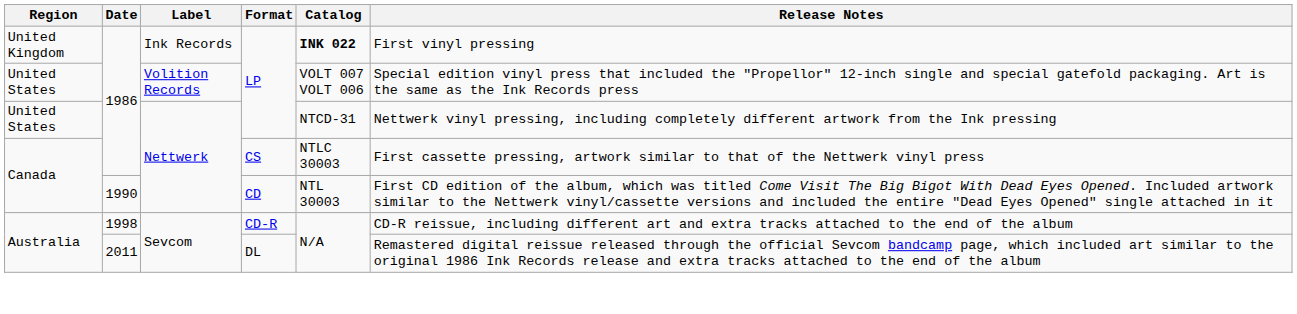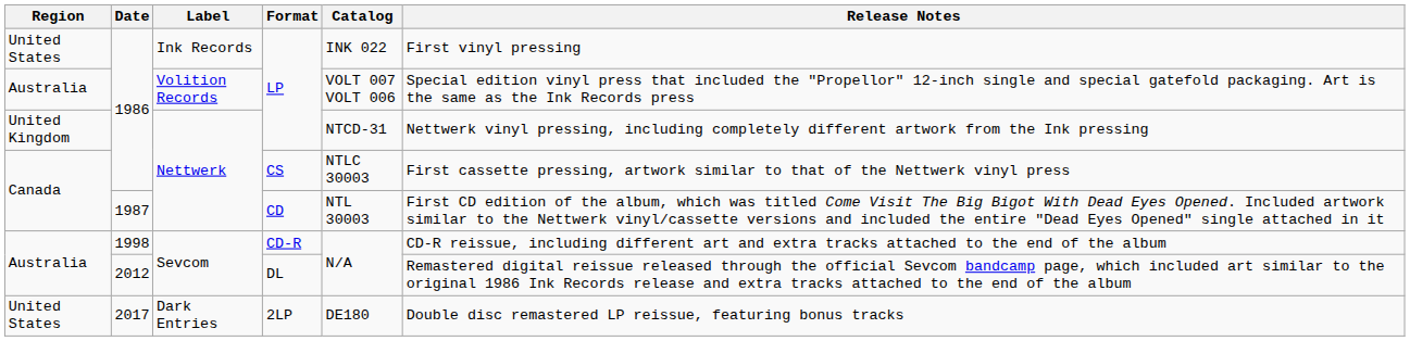 <table class="wikitable">
 <tr>
 <th>Region</th>
 <th>Date</th>
 <th>Label</th>
 <th>Format</th>
 <th>Catalog</th>
 <th>Release Notes</th>
 </tr>
 <tr>
-<td>United Kingdom</td>
+<td>United States</td>
 <td rowspan="4">1986</td>
 <td>Ink Records</td>
 <td rowspan="3"><a href='#'>LP</a></td>
-<td><strong>INK 022</strong></td>
+<td>INK 022</td>
 <td>First vinyl pressing</td>
 </tr>
 <tr>
-<td>United States</td>
+<td>Australia</td>
 <td><a href='#'>Volition Records</a></td>
 <td>VOLT 007 <br> VOLT 006</td>
 <td>Special edition vinyl press that included the "Propellor" 12-inch single and special gatefold packaging. Art is the same as the Ink Records press</td>
 </tr>
 <tr>
-<td>United States</td>
+<td>United Kingdom</td>
 <td rowspan="3"><a href='#'>Nettwerk</a></td>
 <td>NTCD-31</td>
 <td>Nettwerk vinyl pressing, including completely different artwork from the Ink pressing</td>
 </tr>
 <tr>
 <td rowspan="2">Canada</td>
 <td><a href='#'>CS</a></td>
 <td>NTLC 30003</td>
 <td>First cassette pressing, artwork similar to that of the Nettwerk vinyl press</td>
 </tr>
 <tr>
-<td>1990</td>
+<td>1987</td>
 <td><a href='#'>CD</a></td>
 <td>NTL 30003</td>
 <td>First CD edition of the album, which was titled <em>Come Visit The Big Bigot With Dead Eyes Opened</em>. Included artwork similar to the Nettwerk vinyl/cassette versions and included the entire "Dead Eyes Opened" single attached in it</td>
 </tr>
 <tr>
 <td rowspan="2">Australia</td>
 <td>1998</td>
 <td rowspan="2">Sevcom</td>
 <td><a href='#'>CD-R</a></td>
 <td rowspan="2">N/A</td>
 <td>CD-R reissue, including different art and extra tracks attached to the end of the album</td>
 </tr>
 <tr>
-<td>2011</td>
+<td>2012</td>
 <td>DL</td>
 <td>Remastered digital reissue released through the official Sevcom <a href='#'>bandcamp</a> page, which included art similar to the original 1986 Ink Records release and extra tracks attached to the end of the album</td>
 </tr>
+<tr>
+<td>United States</td>
+<td>2017</td>
+<td>Dark Entries</td>
+<td>2LP</td>
+<td>DE180</td>
+<td>Double disc remastered LP reissue, featuring bonus tracks</td>
+</tr>
 </table>
